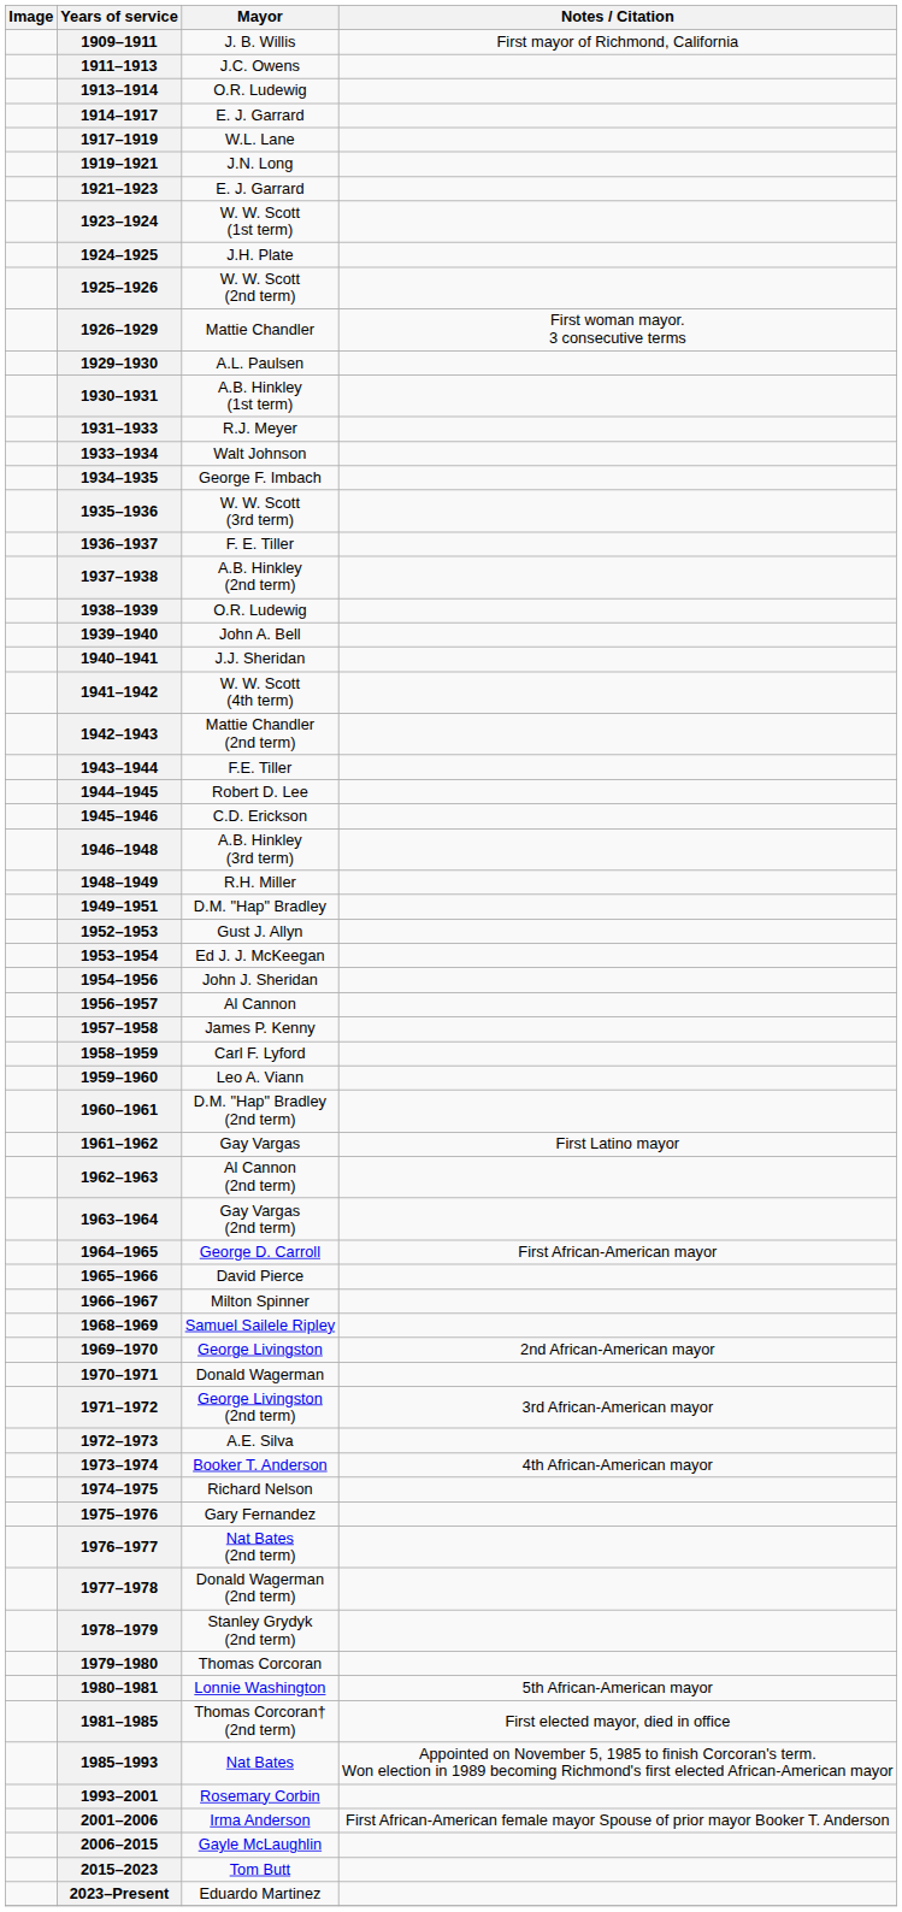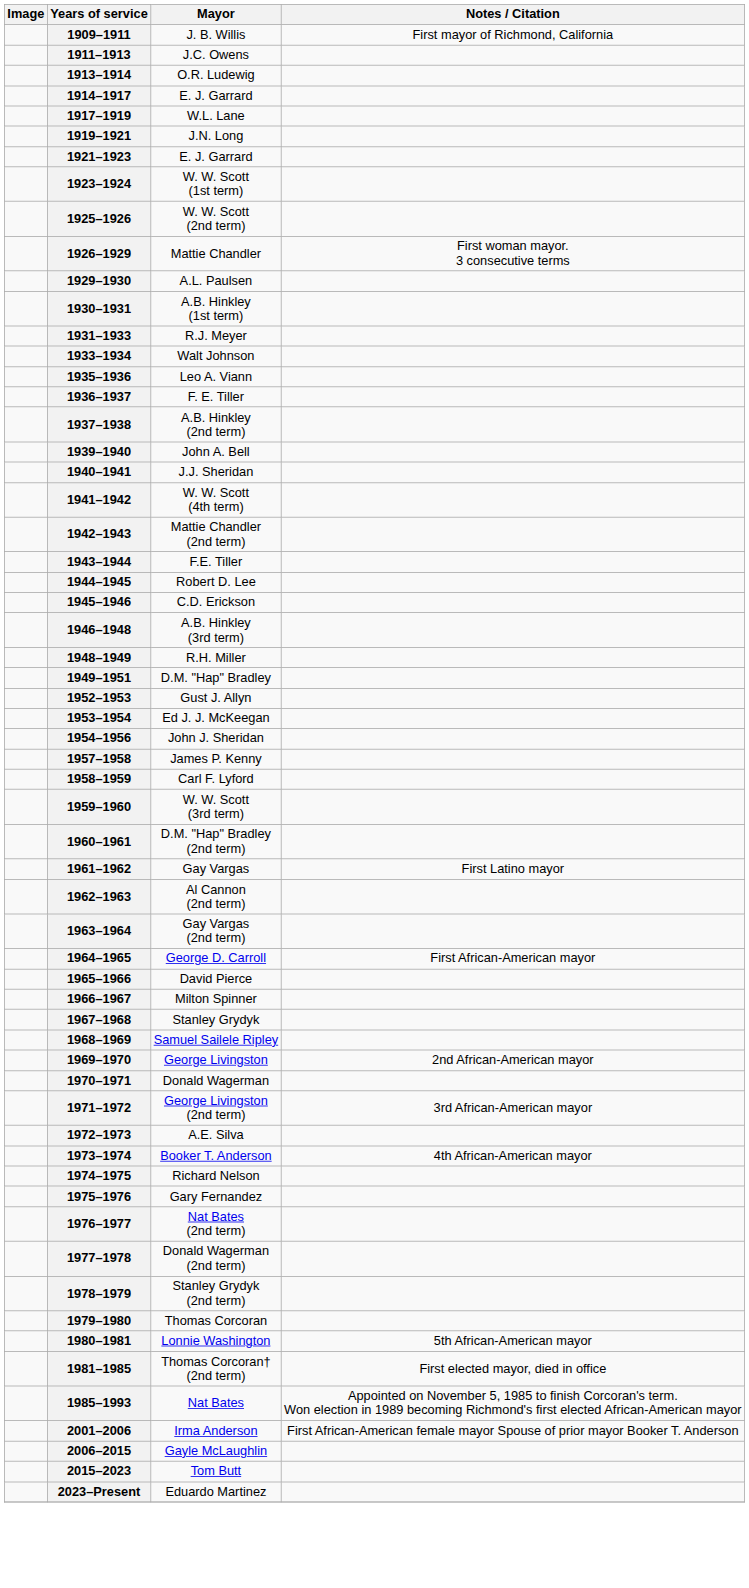 <table class="wikitable" style="text-align:center" border="1">
 <tr>
 <th>Image</th>
 <th>Years of service</th>
 <th>Mayor</th>
 <th>Notes / Citation</th>
 </tr>
 <tr>
 <td></td>
 <th>1909–1911</th>
 <td>J. B. Willis</td>
 <td>First mayor of Richmond, California</td>
 </tr>
 <tr>
 <td></td>
 <th>1911–1913</th>
 <td>J.C. Owens</td>
 <td></td>
 </tr>
 <tr>
 <td></td>
 <th>1913–1914</th>
 <td>O.R. Ludewig</td>
 <td></td>
 </tr>
 <tr>
 <td></td>
 <th>1914–1917</th>
 <td>E. J. Garrard</td>
 <td></td>
 </tr>
 <tr>
 <td></td>
 <th>1917–1919</th>
 <td>W.L. Lane</td>
 <td></td>
 </tr>
 <tr>
 <td></td>
 <th>1919–1921</th>
 <td>J.N. Long</td>
 <td></td>
 </tr>
 <tr>
 <td></td>
 <th>1921–1923</th>
 <td>E. J. Garrard</td>
 <td></td>
 </tr>
 <tr>
 <td></td>
 <th>1923–1924</th>
 <td>W. W. Scott<br> (1st term)</td>
 <td></td>
 </tr>
 <tr>
 <td></td>
-<th>1924–1925</th>
-<td>J.H. Plate</td>
-<td></td>
-</tr>
-<tr>
-<td></td>
 <th>1925–1926</th>
 <td>W. W. Scott<br> (2nd term)</td>
 <td></td>
 </tr>
 <tr>
 <td></td>
 <th>1926–1929</th>
 <td>Mattie Chandler</td>
 <td>First woman mayor.<br> 3 consecutive terms</td>
 </tr>
 <tr>
 <td></td>
 <th>1929–1930</th>
 <td>A.L. Paulsen</td>
 <td></td>
 </tr>
 <tr>
 <td></td>
 <th>1930–1931</th>
 <td>A.B. Hinkley<br> (1st term)</td>
 <td></td>
 </tr>
 <tr>
 <td></td>
 <th>1931–1933</th>
 <td>R.J. Meyer</td>
 <td></td>
 </tr>
 <tr>
 <td></td>
 <th>1933–1934</th>
 <td>Walt Johnson</td>
 <td></td>
 </tr>
 <tr>
 <td></td>
-<th>1934–1935</th>
-<td>George F. Imbach</td>
-<td></td>
-</tr>
-<tr>
-<td></td>
 <th>1935–1936</th>
-<td>W. W. Scott<br> (3rd term)</td>
+<td>Leo A. Viann</td>
 <td></td>
 </tr>
 <tr>
 <td></td>
 <th>1936–1937</th>
 <td>F. E. Tiller</td>
 <td></td>
 </tr>
 <tr>
 <td></td>
 <th>1937–1938</th>
 <td>A.B. Hinkley<br> (2nd term)</td>
-<td></td>
-</tr>
-<tr>
-<td></td>
-<th>1938–1939</th>
-<td>O.R. Ludewig</td>
 <td></td>
 </tr>
 <tr>
 <td></td>
 <th>1939–1940</th>
 <td>John A. Bell</td>
 <td></td>
 </tr>
 <tr>
 <td></td>
 <th>1940–1941</th>
 <td>J.J. Sheridan</td>
 <td></td>
 </tr>
 <tr>
 <td></td>
 <th>1941–1942</th>
 <td>W. W. Scott<br> (4th term)</td>
 <td></td>
 </tr>
 <tr>
 <td></td>
 <th>1942–1943</th>
 <td>Mattie Chandler<br> (2nd term)</td>
 <td></td>
 </tr>
 <tr>
 <td></td>
 <th>1943–1944</th>
 <td>F.E. Tiller</td>
 <td></td>
 </tr>
 <tr>
 <td></td>
 <th>1944–1945</th>
 <td>Robert D. Lee</td>
 <td></td>
 </tr>
 <tr>
 <td></td>
 <th>1945–1946</th>
 <td>C.D. Erickson</td>
 <td></td>
 </tr>
 <tr>
 <td></td>
 <th>1946–1948</th>
 <td>A.B. Hinkley<br> (3rd term)</td>
 <td></td>
 </tr>
 <tr>
 <td></td>
 <th>1948–1949</th>
 <td>R.H. Miller</td>
 <td></td>
 </tr>
 <tr>
 <td></td>
 <th>1949–1951</th>
 <td>D.M. "Hap" Bradley</td>
 <td></td>
 </tr>
 <tr>
 <td></td>
 <th>1952–1953</th>
 <td>Gust J. Allyn</td>
 <td></td>
 </tr>
 <tr>
 <td></td>
 <th>1953–1954</th>
 <td>Ed J. J. McKeegan</td>
 <td></td>
 </tr>
 <tr>
 <td></td>
 <th>1954–1956</th>
 <td>John J. Sheridan</td>
 <td></td>
 </tr>
 <tr>
 <td></td>
-<th>1956–1957</th>
-<td>Al Cannon</td>
-<td></td>
-</tr>
-<tr>
-<td></td>
 <th>1957–1958</th>
 <td>James P. Kenny</td>
 <td></td>
 </tr>
 <tr>
 <td></td>
 <th>1958–1959</th>
 <td>Carl F. Lyford</td>
 <td></td>
 </tr>
 <tr>
 <td></td>
 <th>1959–1960</th>
-<td>Leo A. Viann</td>
+<td>W. W. Scott<br> (3rd term)</td>
 <td></td>
 </tr>
 <tr>
 <td></td>
 <th>1960–1961</th>
 <td>D.M. "Hap" Bradley<br> (2nd term)</td>
 <td></td>
 </tr>
 <tr>
 <td></td>
 <th>1961–1962</th>
 <td>Gay Vargas</td>
 <td>First Latino mayor</td>
 </tr>
 <tr>
 <td></td>
 <th>1962–1963</th>
 <td>Al Cannon<br> (2nd term)</td>
 <td></td>
 </tr>
 <tr>
 <td></td>
 <th>1963–1964</th>
 <td>Gay Vargas<br> (2nd term)</td>
 <td></td>
 </tr>
 <tr>
 <td></td>
 <th>1964–1965</th>
 <td><a href='#'>George D. Carroll</a></td>
 <td>First African-American mayor</td>
 </tr>
 <tr>
 <td></td>
 <th>1965–1966</th>
 <td>David Pierce</td>
 <td></td>
 </tr>
 <tr>
 <td></td>
 <th>1966–1967</th>
 <td>Milton Spinner</td>
+<td></td>
+</tr>
+<tr>
+<td></td>
+<th>1967–1968</th>
+<td>Stanley Grydyk</td>
 <td></td>
 </tr>
 <tr>
 <td></td>
 <th>1968–1969</th>
 <td><a href='#'>Samuel Sailele Ripley</a></td>
 <td></td>
 </tr>
 <tr>
 <td></td>
 <th>1969–1970</th>
 <td><a href='#'>George Livingston</a></td>
 <td>2nd African-American mayor</td>
 </tr>
 <tr>
 <td></td>
 <th>1970–1971</th>
 <td>Donald Wagerman</td>
 <td></td>
 </tr>
 <tr>
 <td></td>
 <th>1971–1972</th>
 <td><a href='#'>George Livingston</a><br> (2nd term)</td>
 <td>3rd African-American mayor</td>
 </tr>
 <tr>
 <td></td>
 <th>1972–1973</th>
 <td>A.E. Silva</td>
 <td></td>
 </tr>
 <tr>
 <td></td>
 <th>1973–1974</th>
 <td><a href='#'>Booker T. Anderson</a></td>
 <td>4th African-American mayor</td>
 </tr>
 <tr>
 <td></td>
 <th>1974–1975</th>
 <td>Richard Nelson</td>
 <td></td>
 </tr>
 <tr>
 <td></td>
 <th>1975–1976</th>
 <td>Gary Fernandez</td>
 <td></td>
 </tr>
 <tr>
 <td></td>
 <th>1976–1977</th>
 <td><a href='#'>Nat Bates</a><br> (2nd term)</td>
 <td></td>
 </tr>
 <tr>
 <td></td>
 <th>1977–1978</th>
 <td>Donald Wagerman<br> (2nd term)</td>
 <td></td>
 </tr>
 <tr>
 <td></td>
 <th>1978–1979</th>
 <td>Stanley Grydyk<br> (2nd term)</td>
 <td></td>
 </tr>
 <tr>
 <td></td>
 <th>1979–1980</th>
 <td>Thomas Corcoran</td>
 <td></td>
 </tr>
 <tr>
 <td></td>
 <th>1980–1981</th>
 <td><a href='#'>Lonnie Washington</a></td>
 <td>5th African-American mayor</td>
 </tr>
 <tr>
 <td></td>
 <th>1981–1985</th>
 <td>Thomas Corcoran†<br> (2nd term)</td>
 <td>First elected mayor, died in office</td>
 </tr>
 <tr>
 <td></td>
 <th>1985–1993</th>
 <td><a href='#'>Nat Bates</a></td>
 <td>Appointed on November 5, 1985 to finish Corcoran's term.<br> Won election in 1989 becoming Richmond's first elected African-American mayor</td>
 </tr>
 <tr>
 <td></td>
-<th>1993–2001</th>
-<td><a href='#'>Rosemary Corbin</a></td>
-<td></td>
-</tr>
-<tr>
-<td></td>
 <th>2001–2006</th>
 <td><a href='#'>Irma Anderson</a></td>
 <td>First African-American female mayor Spouse of prior mayor Booker T. Anderson</td>
 </tr>
 <tr>
 <td></td>
 <th>2006–2015</th>
 <td><a href='#'>Gayle McLaughlin</a></td>
 <td></td>
 </tr>
 <tr>
 <td></td>
 <th>2015–2023</th>
 <td><a href='#'>Tom Butt</a></td>
 <td></td>
 </tr>
 <tr>
 <td></td>
 <th>2023–Present</th>
 <td>Eduardo Martinez</td>
 <td></td>
 </tr>
 <tr>
 </tr>
 </table>
